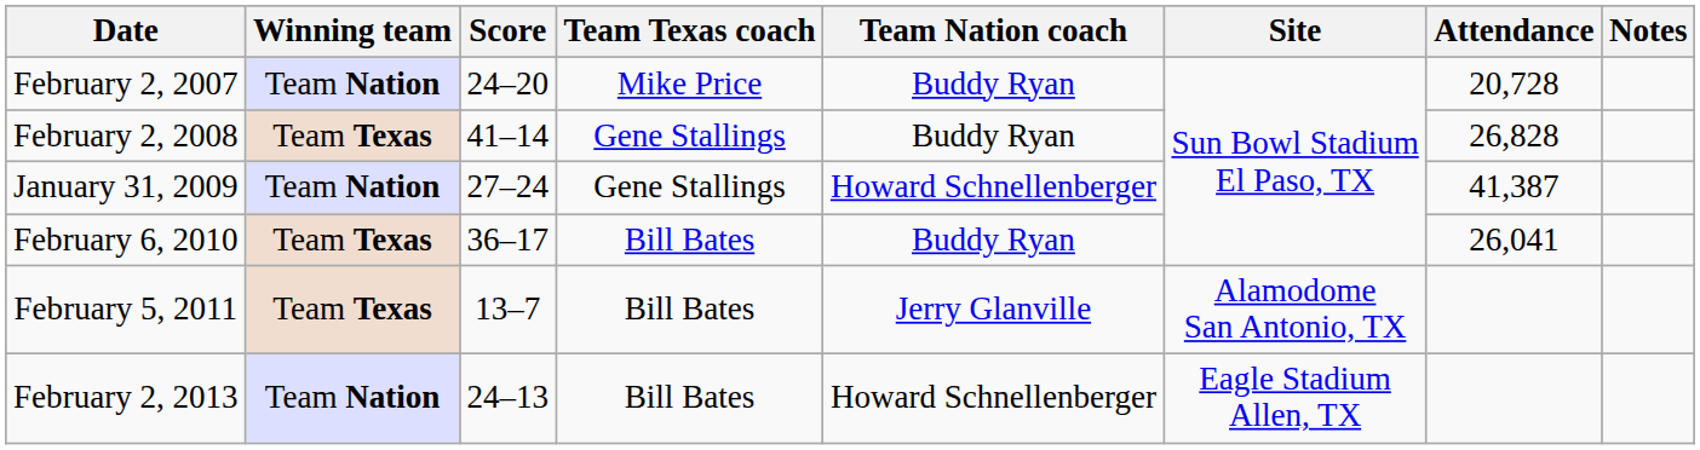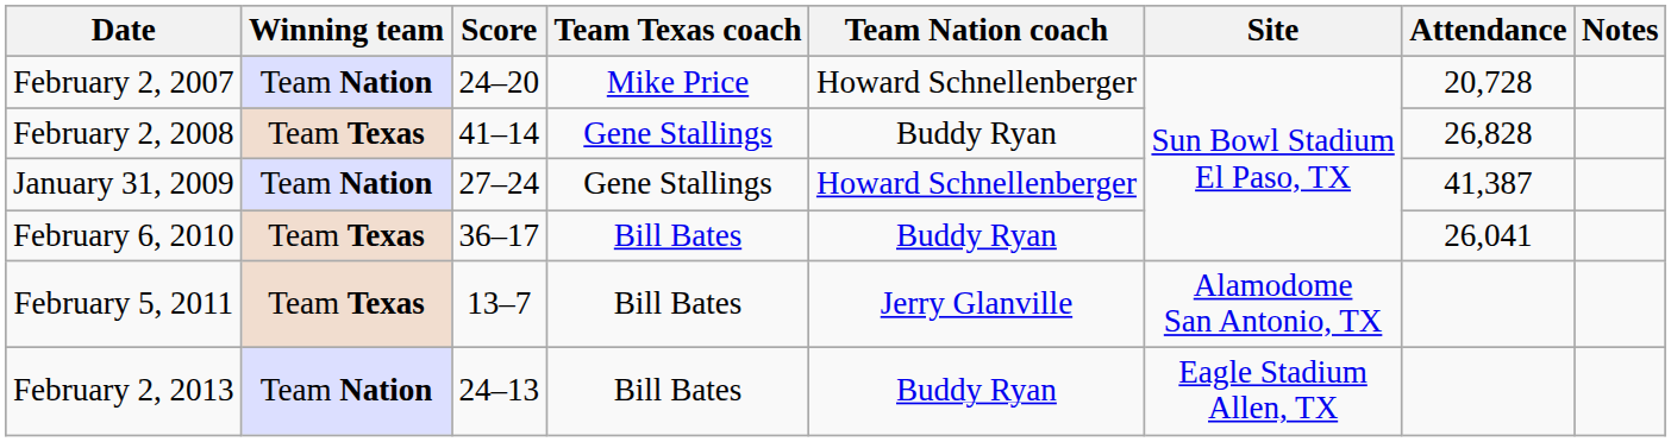 <table class="wikitable" style="text-align:center;">
 <tr>
 <th>Date</th>
 <th>Winning team</th>
 <th>Score</th>
 <th>Team Texas coach</th>
 <th>Team Nation coach</th>
 <th>Site</th>
 <th>Attendance</th>
 <th>Notes</th>
 </tr>
 <tr>
 <td>February 2, 2007</td>
 <td style="background:#dcdfff;">Team <strong>Nation</strong></td>
 <td>24–20</td>
 <td><a href='#'>Mike Price</a></td>
-<td><a href='#'>Buddy Ryan</a></td>
+<td>Howard Schnellenberger</td>
 <td rowspan="4"><a href='#'>Sun Bowl Stadium</a><br><a href='#'>El Paso, TX</a></td>
 <td>20,728</td>
 <td></td>
 </tr>
 <tr>
 <td>February 2, 2008</td>
 <td style="background:#f1ddcf;">Team <strong>Texas</strong></td>
 <td>41–14</td>
 <td><a href='#'>Gene Stallings</a></td>
 <td>Buddy Ryan</td>
 <td>26,828</td>
 <td></td>
 </tr>
 <tr>
 <td>January 31, 2009</td>
 <td style="background:#dcdfff;">Team <strong>Nation</strong></td>
 <td>27–24</td>
 <td>Gene Stallings</td>
 <td><a href='#'>Howard Schnellenberger</a></td>
 <td>41,387</td>
 <td></td>
 </tr>
 <tr>
 <td>February 6, 2010</td>
 <td style="background:#f1ddcf;">Team <strong>Texas</strong></td>
 <td>36–17</td>
 <td><a href='#'>Bill Bates</a></td>
 <td><a href='#'>Buddy Ryan</a></td>
 <td>26,041</td>
 <td></td>
 </tr>
 <tr>
 <td>February 5, 2011</td>
 <td style="background:#f1ddcf;">Team <strong>Texas</strong></td>
 <td>13–7</td>
 <td>Bill Bates</td>
 <td><a href='#'>Jerry Glanville</a></td>
 <td><a href='#'>Alamodome</a><br><a href='#'>San Antonio, TX</a></td>
 <td></td>
 <td></td>
 </tr>
 <tr>
 <td>February 2, 2013</td>
 <td style="background:#dcdfff;">Team <strong>Nation</strong></td>
 <td>24–13</td>
 <td>Bill Bates</td>
-<td>Howard Schnellenberger</td>
+<td><a href='#'>Buddy Ryan</a></td>
 <td><a href='#'>Eagle Stadium</a><br><a href='#'>Allen, TX</a></td>
 <td></td>
 <td></td>
 </tr>
 </table>
